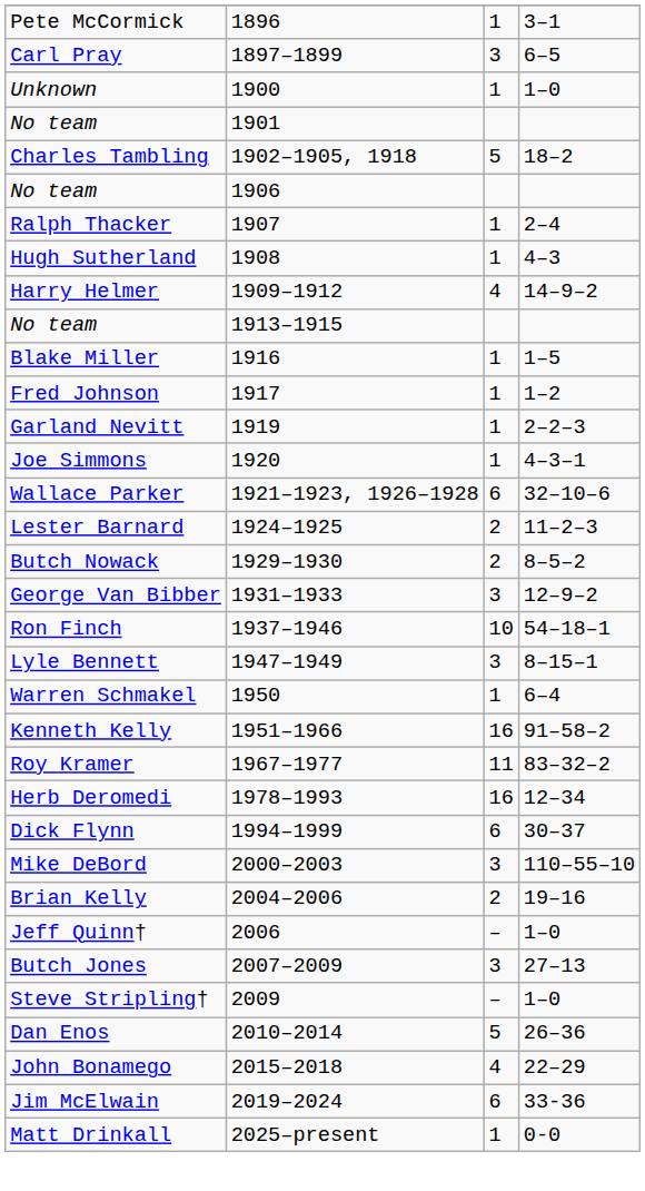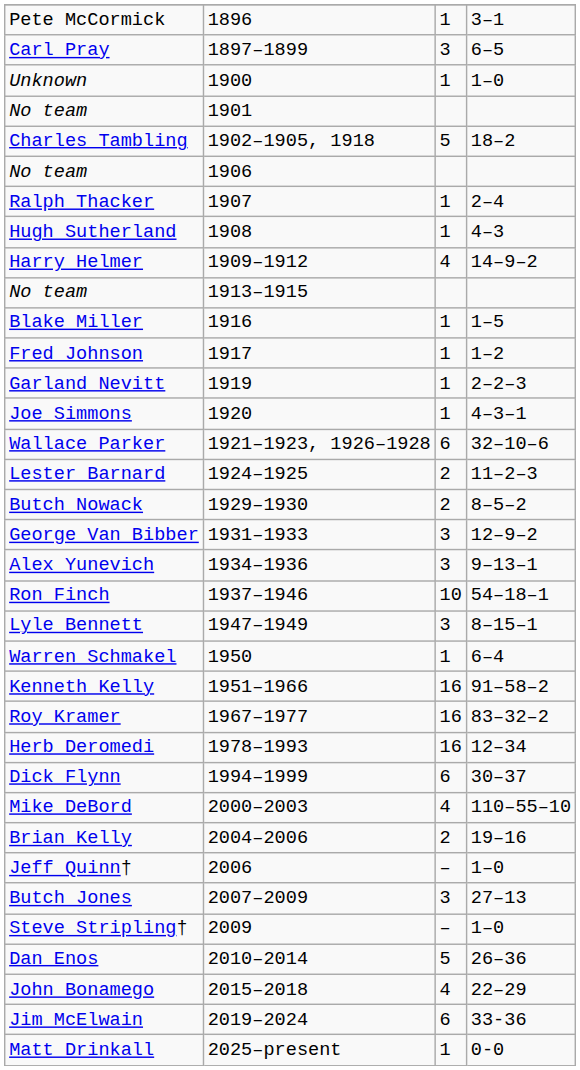 <table class="wikitable">
 <tr>
 </tr>
 <tr>
 <td>Pete McCormick</td>
 <td>1896</td>
 <td>1</td>
 <td>3–1</td>
 </tr>
 <tr>
 <td><a href='#'>Carl Pray</a></td>
 <td>1897–1899</td>
 <td>3</td>
 <td>6–5</td>
 </tr>
 <tr>
 <td><em>Unknown</em></td>
 <td>1900</td>
 <td>1</td>
 <td>1–0</td>
 </tr>
 <tr>
 <td><em>No team</em></td>
 <td>1901</td>
 <td></td>
 <td></td>
 </tr>
 <tr>
 <td><a href='#'>Charles Tambling</a></td>
 <td>1902–1905, 1918</td>
 <td>5</td>
 <td>18–2</td>
 </tr>
 <tr>
 <td><em>No team</em></td>
 <td>1906</td>
 <td></td>
 <td></td>
 </tr>
 <tr>
 <td><a href='#'>Ralph Thacker</a></td>
 <td>1907</td>
 <td>1</td>
 <td>2–4</td>
 </tr>
 <tr>
 <td><a href='#'>Hugh Sutherland</a></td>
 <td>1908</td>
 <td>1</td>
 <td>4–3</td>
 </tr>
 <tr>
 <td><a href='#'>Harry Helmer</a></td>
 <td>1909–1912</td>
 <td>4</td>
 <td>14–9–2</td>
 </tr>
 <tr>
 <td><em>No team</em></td>
 <td>1913–1915</td>
 <td></td>
 <td></td>
 </tr>
 <tr>
 <td><a href='#'>Blake Miller</a></td>
 <td>1916</td>
 <td>1</td>
 <td>1–5</td>
 </tr>
 <tr>
 <td><a href='#'>Fred Johnson</a></td>
 <td>1917</td>
 <td>1</td>
 <td>1–2</td>
 </tr>
 <tr>
 <td><a href='#'>Garland Nevitt</a></td>
 <td>1919</td>
 <td>1</td>
 <td>2–2–3</td>
 </tr>
 <tr>
 <td><a href='#'>Joe Simmons</a></td>
 <td>1920</td>
 <td>1</td>
 <td>4–3–1</td>
 </tr>
 <tr>
 <td><a href='#'>Wallace Parker</a></td>
 <td>1921–1923, 1926–1928</td>
 <td>6</td>
 <td>32–10–6</td>
 </tr>
 <tr>
 <td><a href='#'>Lester Barnard</a></td>
 <td>1924–1925</td>
 <td>2</td>
 <td>11–2–3</td>
 </tr>
 <tr>
 <td><a href='#'>Butch Nowack</a></td>
 <td>1929–1930</td>
 <td>2</td>
 <td>8–5–2</td>
 </tr>
 <tr>
 <td><a href='#'>George Van Bibber</a></td>
 <td>1931–1933</td>
 <td>3</td>
 <td>12–9–2</td>
 </tr>
 <tr>
+<td><a href='#'>Alex Yunevich</a></td>
+<td>1934–1936</td>
+<td>3</td>
+<td>9–13–1</td>
+</tr>
+<tr>
 <td><a href='#'>Ron Finch</a></td>
 <td>1937–1946</td>
 <td>10</td>
 <td>54–18–1</td>
 </tr>
 <tr>
 <td><a href='#'>Lyle Bennett</a></td>
 <td>1947–1949</td>
 <td>3</td>
 <td>8–15–1</td>
 </tr>
 <tr>
 <td><a href='#'>Warren Schmakel</a></td>
 <td>1950</td>
 <td>1</td>
 <td>6–4</td>
 </tr>
 <tr>
 <td><a href='#'>Kenneth Kelly</a></td>
 <td>1951–1966</td>
 <td>16</td>
 <td>91–58–2</td>
 </tr>
 <tr>
 <td><a href='#'>Roy Kramer</a></td>
 <td>1967–1977</td>
-<td>11</td>
+<td>16</td>
 <td>83–32–2</td>
 </tr>
 <tr>
 <td><a href='#'>Herb Deromedi</a></td>
 <td>1978–1993</td>
 <td>16</td>
 <td>12–34</td>
 </tr>
 <tr>
 <td><a href='#'>Dick Flynn</a></td>
 <td>1994–1999</td>
 <td>6</td>
 <td>30–37</td>
 </tr>
 <tr>
 <td><a href='#'>Mike DeBord</a></td>
 <td>2000–2003</td>
-<td>3</td>
+<td>4</td>
 <td>110–55–10</td>
 </tr>
 <tr>
 <td><a href='#'>Brian Kelly</a></td>
 <td>2004–2006</td>
 <td>2</td>
 <td>19–16</td>
 </tr>
 <tr>
 <td><a href='#'>Jeff Quinn</a>†</td>
 <td>2006</td>
 <td>–</td>
 <td>1–0</td>
 </tr>
 <tr>
 <td><a href='#'>Butch Jones</a></td>
 <td>2007–2009</td>
 <td>3</td>
 <td>27–13</td>
 </tr>
 <tr>
 <td><a href='#'>Steve Stripling</a>†</td>
 <td>2009</td>
 <td>–</td>
 <td>1–0</td>
 </tr>
 <tr>
 <td><a href='#'>Dan Enos</a></td>
 <td>2010–2014</td>
 <td>5</td>
 <td>26–36</td>
 </tr>
 <tr>
 <td><a href='#'>John Bonamego</a></td>
 <td>2015–2018</td>
 <td>4</td>
 <td>22–29</td>
 </tr>
 <tr>
 <td><a href='#'>Jim McElwain</a></td>
 <td>2019–2024</td>
 <td>6</td>
 <td>33-36</td>
 </tr>
 <tr>
 <td><a href='#'>Matt Drinkall</a></td>
 <td>2025–present</td>
 <td>1</td>
 <td>0-0</td>
 </tr>
 </table>
